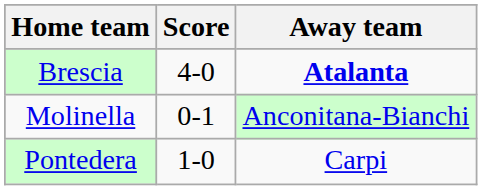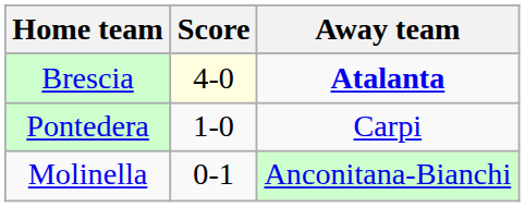 <table class="wikitable" style="text-align: center">
 <tr>
 <th>Home team</th>
 <th>Score</th>
 <th>Away team</th>
 </tr>
 <tr>
 <td bgcolor="ccffcc"><a href='#'>Brescia</a></td>
-<td>4-0</td>
+<td style="background: lightyellow;">4-0</td>
 <td><strong><a href='#'>Atalanta</a></strong></td>
+</tr>
+<tr>
+<td bgcolor="ccffcc"><a href='#'>Pontedera</a></td>
+<td>1-0</td>
+<td><a href='#'>Carpi</a></td>
 </tr>
 <tr>
 <td><a href='#'>Molinella</a></td>
 <td>0-1</td>
 <td bgcolor="ccffcc"><a href='#'>Anconitana-Bianchi</a></td>
 </tr>
-<tr>
-<td bgcolor="ccffcc"><a href='#'>Pontedera</a></td>
-<td>1-0</td>
-<td><a href='#'>Carpi</a></td>
-</tr>
 </table>
